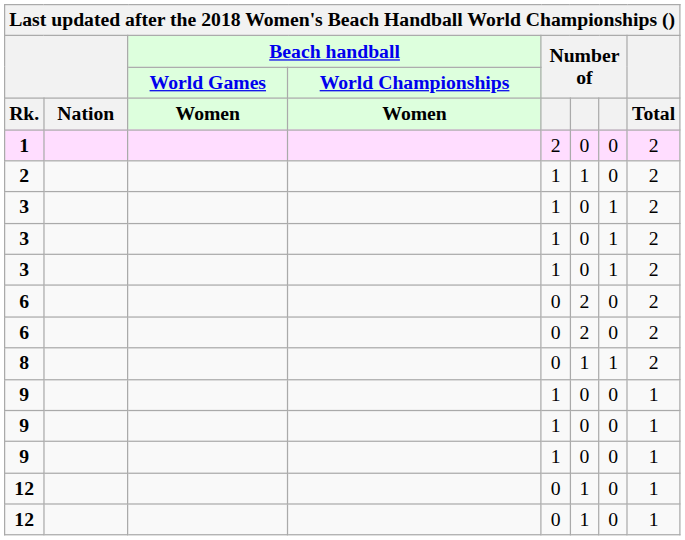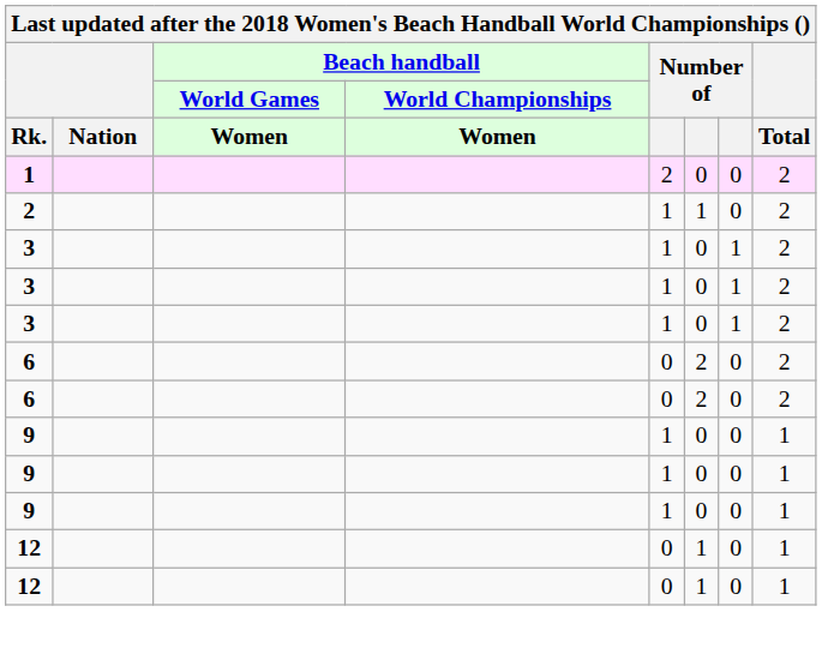 <table class="wikitable" style="margin-top: 0em; text-align: center; font-size: 100%;">
 <tr>
 <th colspan="8">Last updated after the 2018 Women's Beach Handball World Championships ()</th>
 </tr>
 <tr>
 <th rowspan="2" colspan="2"></th>
 <th colspan="2" style="background: #dfd;"><a href='#'>Beach handball</a></th>
 <th rowspan="2" colspan="3">Number of</th>
 <th rowspan="2"></th>
 </tr>
 <tr>
 <th style="background: #dfd;"><a href='#'>World Games</a></th>
 <th style="background: #dfd;"><a href='#'>World Championships</a></th>
 </tr>
 <tr>
 <th style="width: 1em;">Rk.</th>
 <th>Nation</th>
 <th style="background: #dfd;">Women</th>
 <th style="background: #dfd;">Women</th>
 <th style="width: 1em;"></th>
 <th style="width: 1em;"></th>
 <th style="width: 1em;"></th>
 <th style="width: 1em;">Total</th>
 </tr>
 <tr style="background: #fdf;">
 <td><strong>1</strong></td>
 <td style="text-align: left;"></td>
 <td></td>
 <td></td>
 <td>2</td>
 <td>0</td>
 <td>0</td>
 <td>2</td>
 </tr>
 <tr>
 <td><strong>2</strong></td>
 <td style="text-align: left;"></td>
 <td></td>
 <td></td>
 <td>1</td>
 <td>1</td>
 <td>0</td>
 <td>2</td>
 </tr>
 <tr>
 <td><strong>3</strong></td>
 <td style="text-align: left;"></td>
 <td></td>
 <td></td>
 <td>1</td>
 <td>0</td>
 <td>1</td>
 <td>2</td>
 </tr>
 <tr>
 <td><strong>3</strong></td>
 <td style="text-align: left;"></td>
 <td></td>
 <td></td>
 <td>1</td>
 <td>0</td>
 <td>1</td>
 <td>2</td>
 </tr>
 <tr>
 <td><strong>3</strong></td>
 <td style="text-align: left;"></td>
 <td></td>
 <td></td>
 <td>1</td>
 <td>0</td>
 <td>1</td>
 <td>2</td>
 </tr>
 <tr>
 <td><strong>6</strong></td>
 <td style="text-align: left;"></td>
 <td></td>
 <td></td>
 <td>0</td>
 <td>2</td>
 <td>0</td>
 <td>2</td>
 </tr>
 <tr>
 <td><strong>6</strong></td>
 <td style="text-align: left;"></td>
 <td></td>
 <td></td>
 <td>0</td>
 <td>2</td>
 <td>0</td>
 <td>2</td>
 </tr>
 <tr>
-<td><strong>8</strong></td>
-<td style="text-align: left;"></td>
-<td></td>
-<td></td>
-<td>0</td>
-<td>1</td>
-<td>1</td>
-<td>2</td>
-</tr>
-<tr>
 <td><strong>9</strong></td>
 <td style="text-align: left;"></td>
 <td></td>
 <td></td>
 <td>1</td>
 <td>0</td>
 <td>0</td>
 <td>1</td>
 </tr>
 <tr>
 <td><strong>9</strong></td>
 <td style="text-align: left;"></td>
 <td></td>
 <td></td>
 <td>1</td>
 <td>0</td>
 <td>0</td>
 <td>1</td>
 </tr>
 <tr>
 <td><strong>9</strong></td>
 <td style="text-align: left;"></td>
 <td></td>
 <td></td>
 <td>1</td>
 <td>0</td>
 <td>0</td>
 <td>1</td>
 </tr>
 <tr>
 <td><strong>12</strong></td>
 <td style="text-align: left;"></td>
 <td></td>
 <td></td>
 <td>0</td>
 <td>1</td>
 <td>0</td>
 <td>1</td>
 </tr>
 <tr>
 <td><strong>12</strong></td>
 <td style="text-align: left;"></td>
 <td></td>
 <td></td>
 <td>0</td>
 <td>1</td>
 <td>0</td>
 <td>1</td>
 </tr>
 </table>
